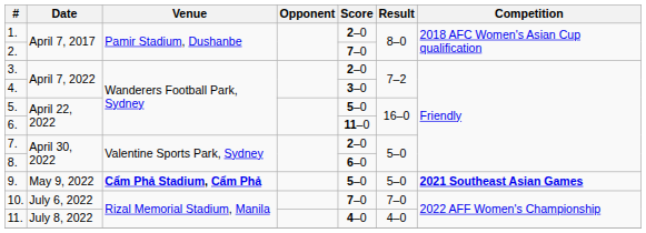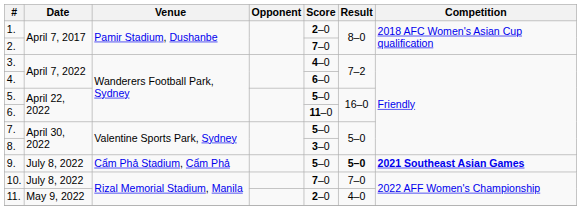 <table class="wikitable">
 <tr>
 <th>#</th>
 <th>Date</th>
 <th>Venue</th>
 <th>Opponent</th>
 <th>Score</th>
 <th>Result</th>
 <th>Competition</th>
 </tr>
 <tr>
 <td>1.</td>
 <td rowspan=2>April 7, 2017</td>
 <td rowspan=2><a href='#'>Pamir Stadium</a>, <a href='#'>Dushanbe</a></td>
 <td rowspan=2></td>
 <td style="text-align:center;"><strong>2</strong>–0</td>
 <td rowspan=2 style="text-align:center;">8–0</td>
 <td rowspan=2><a href='#'>2018 AFC Women's Asian Cup qualification</a></td>
 </tr>
 <tr>
 <td>2.</td>
 <td style="text-align:center;"><strong>7</strong>–0</td>
 </tr>
 <tr>
 <td>3.</td>
 <td rowspan=2>April 7, 2022</td>
 <td rowspan=4>Wanderers Football Park, <a href='#'>Sydney</a></td>
 <td rowspan="2"></td>
-<td style="text-align:center;"><strong>2</strong>–0</td>
+<td style="text-align:center;"><strong>4</strong>–0</td>
 <td rowspan=2 style="text-align:center;">7–2</td>
 <td rowspan=6><a href='#'>Friendly</a></td>
 </tr>
 <tr>
 <td>4.</td>
-<td style="text-align:center;"><strong>3</strong>–0</td>
+<td style="text-align:center;"><strong>6</strong>–0</td>
 </tr>
 <tr>
 <td>5.</td>
 <td rowspan=2>April 22, 2022</td>
 <td rowspan=2></td>
 <td style="text-align:center;"><strong>5</strong>–0</td>
 <td rowspan=2 style="text-align:center;">16–0</td>
 </tr>
 <tr>
 <td>6.</td>
 <td style="text-align:center;"><strong>11</strong>–0</td>
 </tr>
 <tr>
 <td>7.</td>
 <td rowspan=2>April 30, 2022</td>
 <td rowspan="2">Valentine Sports Park, <a href='#'>Sydney</a></td>
 <td rowspan=2></td>
-<td style="text-align:center;"><strong>2</strong>–0</td>
+<td style="text-align:center;"><strong>5</strong>–0</td>
 <td rowspan=2 style="text-align:center;">5–0</td>
 </tr>
 <tr>
 <td>8.</td>
-<td style="text-align:center;"><strong>6</strong>–0</td>
+<td style="text-align:center;"><strong>3</strong>–0</td>
 </tr>
 <tr>
 <td>9.</td>
-<td>May 9, 2022</td>
-<td><strong><a href='#'>Cẩm Phả Stadium</a>, <a href='#'>Cẩm Phả</a></strong></td>
+<td>July 8, 2022</td>
+<td><a href='#'>Cẩm Phả Stadium</a>, <a href='#'>Cẩm Phả</a></td>
 <td></td>
 <td style="text-align:center;"><strong>5</strong>–0</td>
-<td style="text-align:center;">5–0</td>
+<td style="text-align:center;"><strong>5–0</strong></td>
 <td><strong><a href='#'>2021 Southeast Asian Games</a></strong></td>
 </tr>
 <tr>
 <td>10.</td>
-<td>July 6, 2022</td>
+<td>July 8, 2022</td>
 <td rowspan=2><a href='#'>Rizal Memorial Stadium</a>, <a href='#'>Manila</a></td>
 <td></td>
 <td style="text-align:center;"><strong>7</strong>–0</td>
 <td style="text-align:center;">7–0</td>
 <td rowspan=2><a href='#'>2022 AFF Women's Championship</a></td>
 </tr>
 <tr>
 <td>11.</td>
-<td>July 8, 2022</td>
+<td>May 9, 2022</td>
 <td></td>
-<td style="text-align:center;"><strong>4</strong>–0</td>
+<td style="text-align:center;"><strong>2</strong>–0</td>
 <td style="text-align:center;">4–0</td>
 </tr>
 <tr>
 </tr>
 </table>
